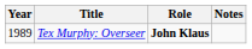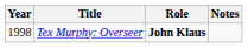 <table class="wikitable">
 <tr>
 <th scope="col">Year</th>
 <th scope="col">Title</th>
 <th scope="col">Role</th>
 <th scope="col">Notes</th>
 </tr>
 <tr>
-<td>1989</td>
+<td>1998</td>
 <td><em><a href='#'>Tex Murphy: Overseer</a></em></td>
 <td><strong>John Klaus</strong></td>
 <td></td>
 </tr>
 </table>
